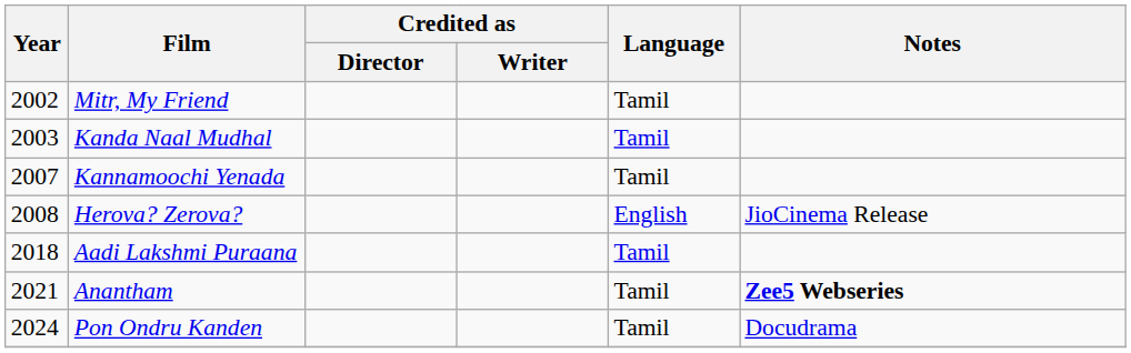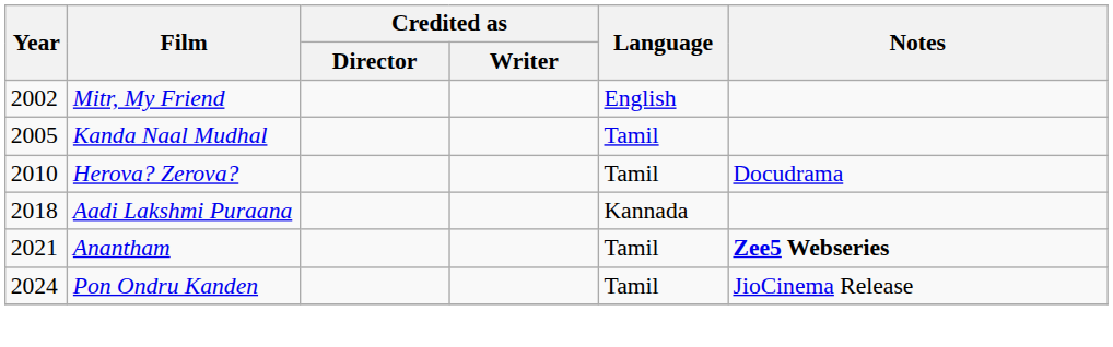 <table class="wikitable sortable">
 <tr>
 <th rowspan="2" style="width:35px;">Year</th>
 <th rowspan="2" style="width:150px;">Film</th>
 <th colspan="2" style="width:195px;">Credited as</th>
 <th rowspan="2" style="text-align:center; width:80px;">Language</th>
 <th rowspan="2"  style="text-align:center; width:250px;" class="unsortable">Notes</th>
 </tr>
 <tr>
 <th style="width:65px;">Director</th>
 <th width=65>Writer</th>
 </tr>
 <tr>
 <td>2002</td>
 <td><em><a href='#'>Mitr, My Friend</a></em></td>
 <td style="text-align:center;"></td>
 <td style="text-align:center;"></td>
-<td>Tamil</td>
+<td><a href='#'>English</a></td>
 <td></td>
 </tr>
 <tr>
-<td>2003</td>
+<td>2005</td>
 <td><em><a href='#'>Kanda Naal Mudhal</a></em></td>
 <td style="text-align:center;"></td>
 <td style="text-align:center;"></td>
 <td><a href='#'>Tamil</a></td>
 <td></td>
 </tr>
 <tr>
-<td>2007</td>
-<td><em><a href='#'>Kannamoochi Yenada</a></em></td>
+<td>2010</td>
+<td><em><a href='#'>Herova? Zerova?</a></em></td>
 <td style="text-align:center;"></td>
 <td style="text-align:center;"></td>
 <td>Tamil</td>
-<td></td>
-</tr>
-<tr>
-<td>2008</td>
-<td><em><a href='#'>Herova? Zerova?</a></em></td>
-<td style="text-align:center;"></td>
-<td style="text-align:center;"></td>
-<td><a href='#'>English</a></td>
-<td><a href='#'>JioCinema</a> Release</td>
+<td><a href='#'>Docudrama</a></td>
 </tr>
 <tr>
 <td>2018</td>
 <td><em><a href='#'>Aadi Lakshmi Puraana</a></em></td>
 <td style="text-align:center;"></td>
 <td style="text-align:center;"></td>
-<td><a href='#'>Tamil</a></td>
+<td>Kannada</td>
 <td></td>
 </tr>
 <tr>
 <td>2021</td>
 <td><em><a href='#'>Anantham</a></em></td>
 <td style="text-align:center;"></td>
 <td style="text-align:center;"></td>
 <td>Tamil</td>
 <td><strong><a href='#'>Zee5</a> Webseries</strong></td>
 </tr>
 <tr>
 <td>2024</td>
 <td><em><a href='#'>Pon Ondru Kanden</a></em></td>
 <td style="text-align:center;"></td>
 <td style="text-align:center;"></td>
 <td>Tamil</td>
-<td><a href='#'>Docudrama</a></td>
+<td><a href='#'>JioCinema</a> Release</td>
 </tr>
 <tr>
 </tr>
 </table>
